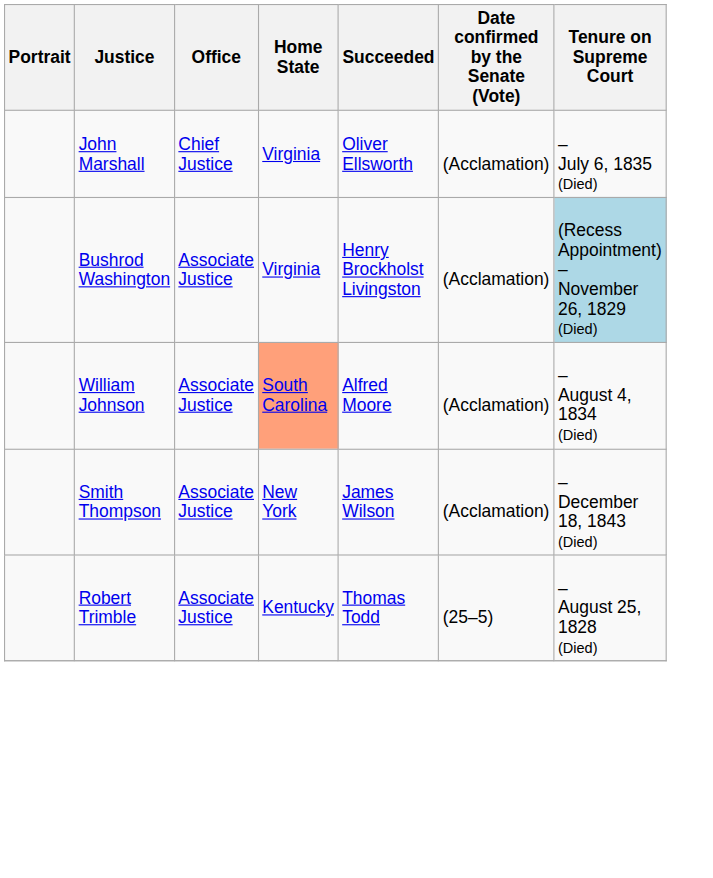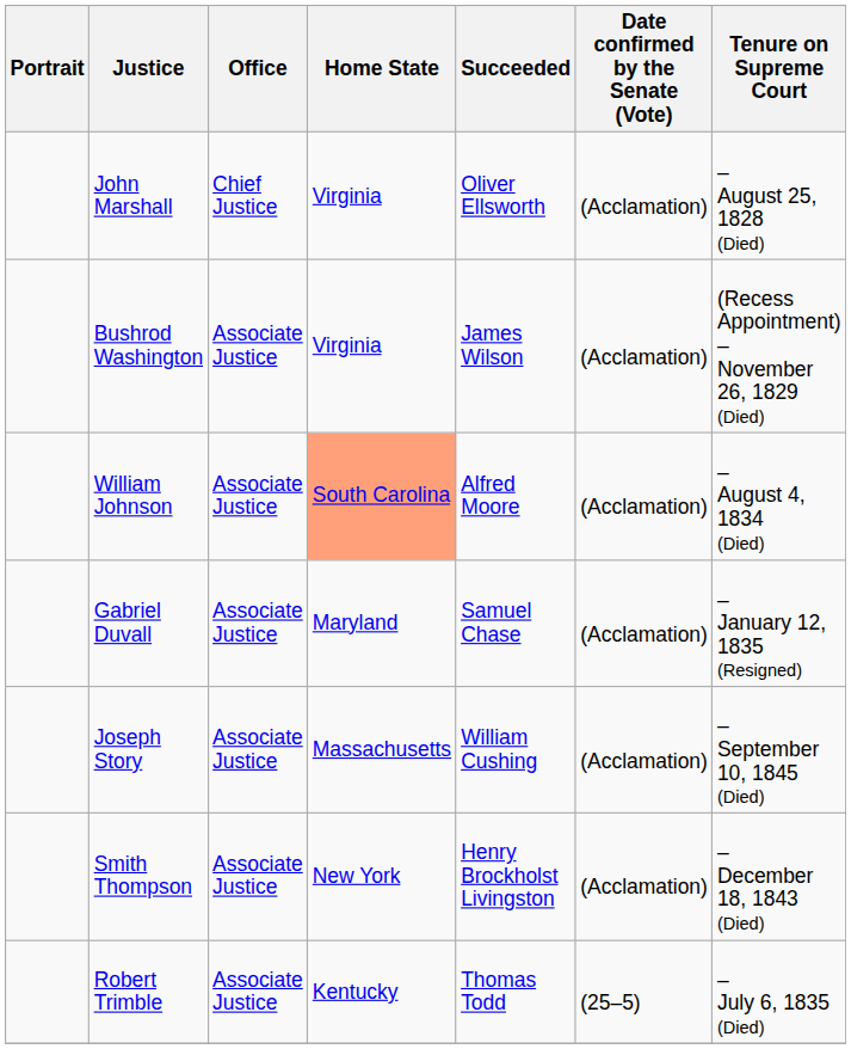 <table class="wikitable sortable">
 <tr>
 <th>Portrait</th>
 <th>Justice</th>
 <th>Office</th>
 <th>Home State</th>
 <th>Succeeded</th>
 <th>Date confirmed by the Senate<br>(Vote)</th>
 <th>Tenure on Supreme Court</th>
 </tr>
 <tr>
 <td></td>
 <td><a href='#'>John Marshall</a></td>
 <td><a href='#'>Chief Justice</a></td>
 <td><a href='#'>Virginia</a></td>
 <td><a href='#'>Oliver Ellsworth</a></td>
 <td><br>(Acclamation)</td>
-<td><br>–<br>July 6, 1835<br><small>(Died)</small></td>
+<td><br>–<br>August 25, 1828<br><small>(Died)</small></td>
 </tr>
 <tr>
 <td></td>
 <td><a href='#'>Bushrod Washington</a></td>
 <td><a href='#'>Associate Justice</a></td>
 <td><a href='#'>Virginia</a></td>
-<td><a href='#'>Henry Brockholst Livingston</a></td>
+<td><a href='#'>James Wilson</a></td>
 <td><br>(Acclamation)</td>
-<td style="background: lightblue;"><br>(Recess Appointment)<br>–<br>November 26, 1829<br><small>(Died)</small></td>
+<td><br>(Recess Appointment)<br>–<br>November 26, 1829<br><small>(Died)</small></td>
 </tr>
 <tr>
 <td></td>
 <td><a href='#'>William Johnson</a></td>
 <td><a href='#'>Associate Justice</a></td>
 <td style="background: lightsalmon;"><a href='#'>South Carolina</a></td>
 <td><a href='#'>Alfred Moore</a></td>
 <td><br>(Acclamation)</td>
 <td><br>–<br>August 4, 1834<br><small>(Died)</small></td>
 </tr>
 <tr>
 <td></td>
+<td><a href='#'>Gabriel Duvall</a><br></td>
+<td><a href='#'>Associate Justice</a></td>
+<td><a href='#'>Maryland</a></td>
+<td><a href='#'>Samuel Chase</a></td>
+<td><br>(Acclamation)</td>
+<td><br>–<br>January 12, 1835<br><small>(Resigned)</small></td>
+</tr>
+<tr>
+<td></td>
+<td><a href='#'>Joseph Story</a><br></td>
+<td><a href='#'>Associate Justice</a></td>
+<td><a href='#'>Massachusetts</a></td>
+<td><a href='#'>William Cushing</a></td>
+<td><br>(Acclamation)</td>
+<td><br>–<br>September 10, 1845<br><small>(Died)</small></td>
+</tr>
+<tr>
+<td></td>
 <td><a href='#'>Smith Thompson</a></td>
 <td><a href='#'>Associate Justice</a></td>
 <td><a href='#'>New York</a></td>
-<td><a href='#'>James Wilson</a></td>
+<td><a href='#'>Henry Brockholst Livingston</a></td>
 <td><br>(Acclamation)</td>
 <td><br>–<br>December 18, 1843<br><small>(Died)</small></td>
 </tr>
 <tr>
 <td></td>
 <td><a href='#'>Robert Trimble</a></td>
 <td><a href='#'>Associate Justice</a></td>
 <td><a href='#'>Kentucky</a></td>
 <td><a href='#'>Thomas Todd</a></td>
 <td><br>(25–5)</td>
-<td><br>–<br>August 25, 1828<br><small>(Died)</small></td>
+<td><br>–<br>July 6, 1835<br><small>(Died)</small></td>
 </tr>
 <tr>
 </tr>
 </table>
